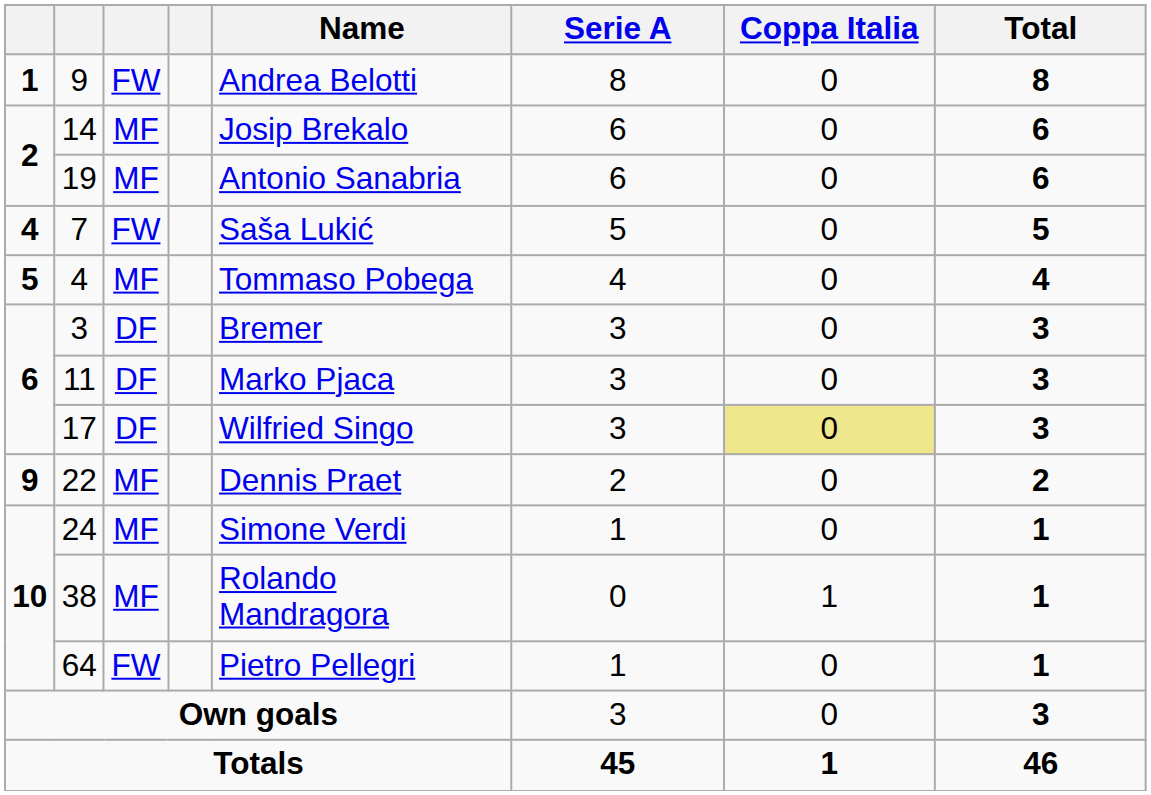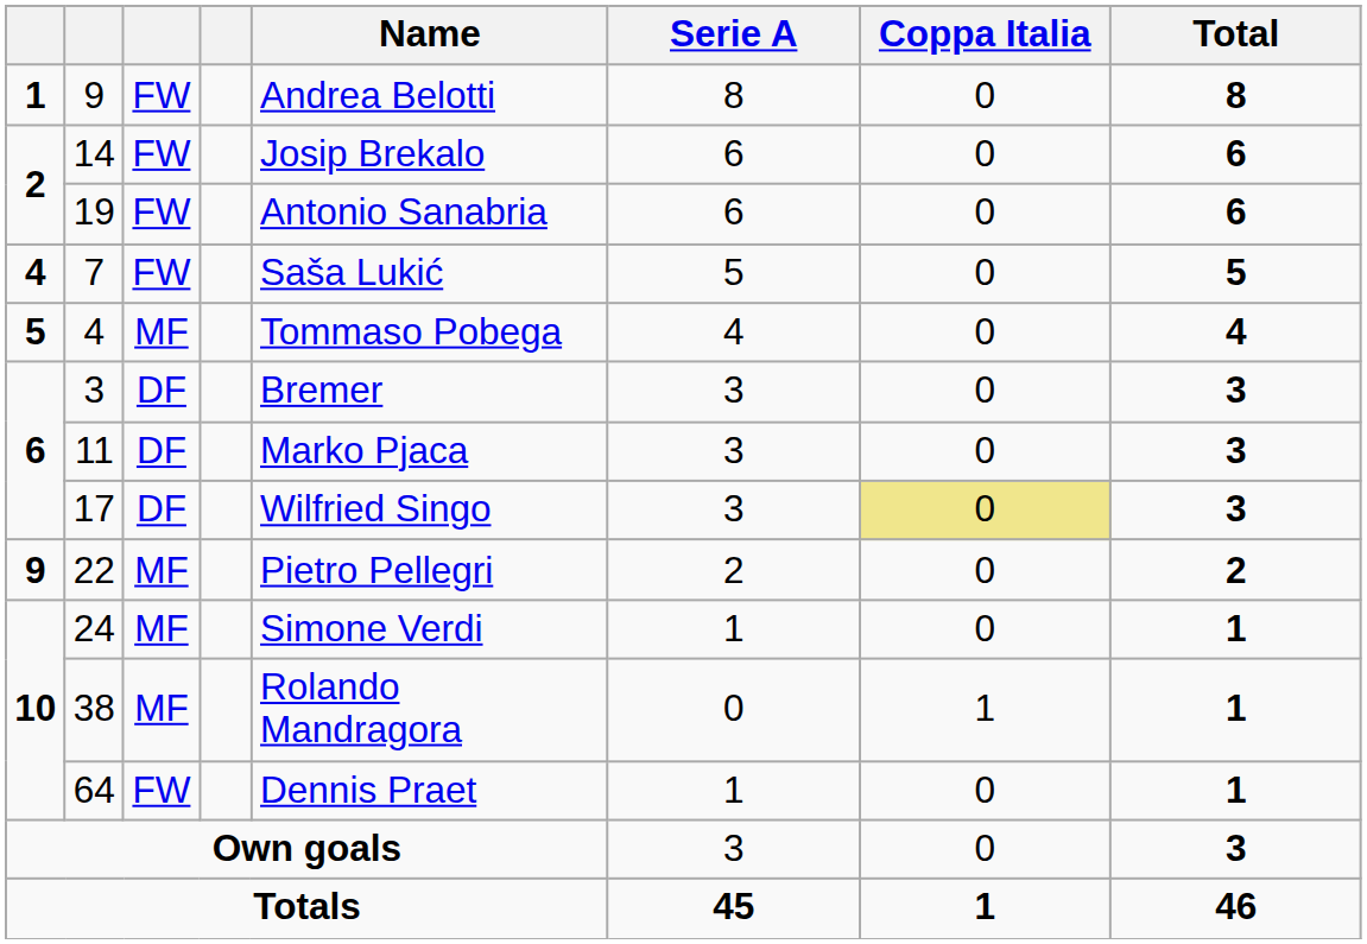 <table class="wikitable" style="text-align:center">
 <tr>
 <th width=15></th>
 <th width=15></th>
 <th width=15></th>
 <th width=15></th>
 <th width=145>Name</th>
 <th width=100><a href='#'>Serie A</a></th>
 <th width=100><a href='#'>Coppa Italia</a></th>
 <th width=100>Total</th>
 </tr>
 <tr>
 <td><strong>1</strong></td>
 <td>9</td>
 <td><a href='#'>FW</a></td>
 <td></td>
 <td align=left><a href='#'>Andrea Belotti</a></td>
 <td>8</td>
 <td>0</td>
 <td><strong>8</strong></td>
 </tr>
 <tr>
 <td rowspan=2><strong>2</strong></td>
 <td>14</td>
-<td><a href='#'>MF</a></td>
+<td><a href='#'>FW</a></td>
 <td></td>
 <td align=left><a href='#'>Josip Brekalo</a></td>
 <td>6</td>
 <td>0</td>
 <td><strong>6</strong></td>
 </tr>
 <tr>
 <td>19</td>
-<td><a href='#'>MF</a></td>
+<td><a href='#'>FW</a></td>
 <td></td>
 <td align=left><a href='#'>Antonio Sanabria</a></td>
 <td>6</td>
 <td>0</td>
 <td><strong>6</strong></td>
 </tr>
 <tr>
 <td><strong>4</strong></td>
 <td>7</td>
 <td><a href='#'>FW</a></td>
 <td></td>
 <td align=left><a href='#'>Saša Lukić</a></td>
 <td>5</td>
 <td>0</td>
 <td><strong>5</strong></td>
 </tr>
 <tr>
 <td><strong>5</strong></td>
 <td>4</td>
 <td><a href='#'>MF</a></td>
 <td></td>
 <td align=left><a href='#'>Tommaso Pobega</a></td>
 <td>4</td>
 <td>0</td>
 <td><strong>4</strong></td>
 </tr>
 <tr>
 <td rowspan=3><strong>6</strong></td>
 <td>3</td>
 <td><a href='#'>DF</a></td>
 <td></td>
 <td align=left><a href='#'>Bremer</a></td>
 <td>3</td>
 <td>0</td>
 <td><strong>3</strong></td>
 </tr>
 <tr>
 <td>11</td>
 <td><a href='#'>DF</a></td>
 <td></td>
 <td align=left><a href='#'>Marko Pjaca</a></td>
 <td>3</td>
 <td>0</td>
 <td><strong>3</strong></td>
 </tr>
 <tr>
 <td>17</td>
 <td><a href='#'>DF</a></td>
 <td></td>
 <td align=left><a href='#'>Wilfried Singo</a></td>
 <td>3</td>
 <td style="background: khaki;">0</td>
 <td><strong>3</strong></td>
 </tr>
 <tr>
 <td><strong>9</strong></td>
 <td>22</td>
 <td><a href='#'>MF</a></td>
 <td></td>
-<td align=left><a href='#'>Dennis Praet</a></td>
+<td align=left><a href='#'>Pietro Pellegri</a></td>
 <td>2</td>
 <td>0</td>
 <td><strong>2</strong></td>
 </tr>
 <tr>
 <td rowspan=3><strong>10</strong></td>
 <td>24</td>
 <td><a href='#'>MF</a></td>
 <td></td>
 <td align=left><a href='#'>Simone Verdi</a></td>
 <td>1</td>
 <td>0</td>
 <td><strong>1</strong></td>
 </tr>
 <tr>
 <td>38</td>
 <td><a href='#'>MF</a></td>
 <td></td>
 <td align=left><a href='#'>Rolando Mandragora</a></td>
 <td>0</td>
 <td>1</td>
 <td><strong>1</strong></td>
 </tr>
 <tr>
 <td>64</td>
 <td><a href='#'>FW</a></td>
 <td></td>
-<td align=left><a href='#'>Pietro Pellegri</a></td>
+<td align=left><a href='#'>Dennis Praet</a></td>
 <td>1</td>
 <td>0</td>
 <td><strong>1</strong></td>
 </tr>
 <tr>
 <td colspan=5><strong>Own goals</strong></td>
 <td>3</td>
 <td>0</td>
 <td><strong>3</strong></td>
 </tr>
 <tr>
 <td colspan=5><strong>Totals</strong></td>
 <td><strong>45</strong></td>
 <td><strong>1</strong></td>
 <td><strong>46</strong></td>
 </tr>
 </table>
